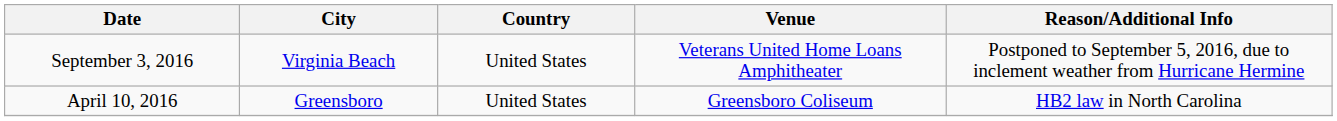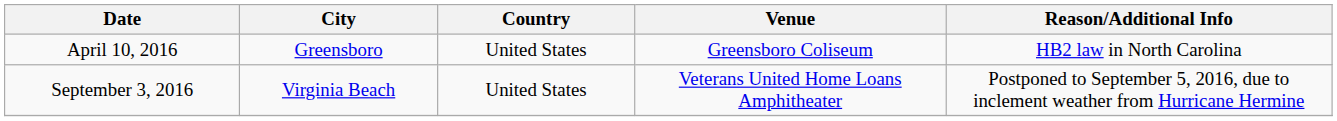 <table class="wikitable" style="text-align:center;">
 <tr>
 <th scope="col" style="width:12em;">Date</th>
 <th scope="col" style="width:10em;">City</th>
 <th scope="col" style="width:10em;">Country</th>
 <th scope="col" style="width:16em;">Venue</th>
 <th scope="col" style="width:20em;">Reason/Additional Info</th>
 </tr>
 <tr>
+<td>April 10, 2016</td>
+<td><a href='#'>Greensboro</a></td>
+<td>United States</td>
+<td><a href='#'>Greensboro Coliseum</a></td>
+<td><a href='#'>HB2 law</a> in North Carolina</td>
+</tr>
+<tr>
 <td>September 3, 2016</td>
 <td><a href='#'>Virginia Beach</a></td>
 <td>United States</td>
 <td><a href='#'>Veterans United Home Loans Amphitheater</a></td>
 <td>Postponed to September 5, 2016, due to inclement weather from <a href='#'>Hurricane Hermine</a></td>
 </tr>
 <tr>
-<td>April 10, 2016</td>
-<td><a href='#'>Greensboro</a></td>
-<td>United States</td>
-<td><a href='#'>Greensboro Coliseum</a></td>
-<td><a href='#'>HB2 law</a> in North Carolina</td>
-</tr>
-<tr>
 </tr>
 </table>
